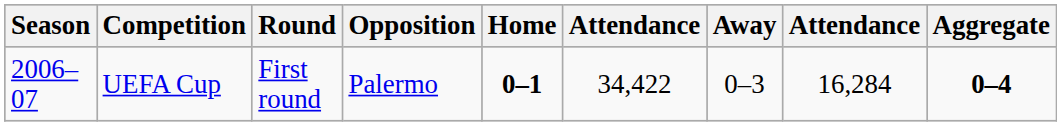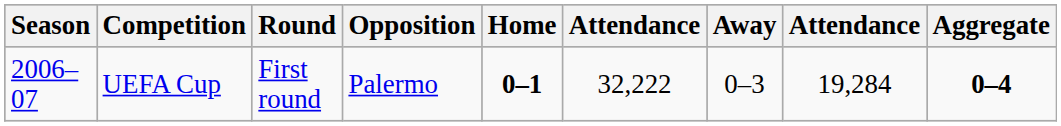 <table class="wikitable">
 <tr>
 <th>Season</th>
 <th>Competition</th>
 <th>Round</th>
 <th>Opposition</th>
 <th>Home</th>
 <th>Attendance</th>
 <th>Away</th>
 <th>Attendance</th>
 <th>Aggregate</th>
 </tr>
 <tr>
 <td><a href='#'>2006–07</a></td>
 <td><a href='#'>UEFA Cup</a></td>
 <td><a href='#'>First round</a></td>
 <td> <a href='#'>Palermo</a></td>
 <td style="text-align:center;"><strong>0–1</strong></td>
-<td style="text-align:center;">34,422</td>
+<td style="text-align:center;">32,222</td>
 <td style="text-align:center;">0–3</td>
-<td style="text-align:center;">16,284</td>
+<td style="text-align:center;">19,284</td>
 <td style="text-align:center;"><strong>0–4</strong></td>
 </tr>
 </table>
